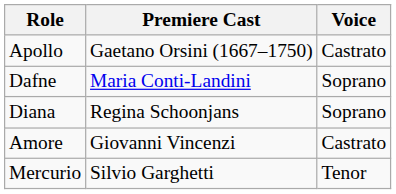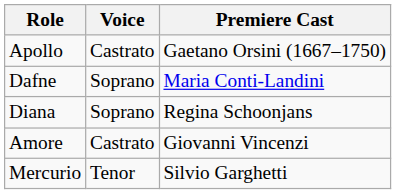 <table class="wikitable">
 <tr>
 <th>Role</th>
+<th>Voice</th>
 <th>Premiere Cast</th>
-<th>Voice</th>
 </tr>
 <tr>
 <td>Apollo</td>
+<td>Castrato</td>
 <td>Gaetano Orsini (1667–1750)</td>
-<td>Castrato</td>
 </tr>
 <tr>
 <td>Dafne</td>
+<td>Soprano</td>
 <td><a href='#'>Maria Conti-Landini</a></td>
-<td>Soprano</td>
 </tr>
 <tr>
 <td>Diana</td>
+<td>Soprano</td>
 <td>Regina Schoonjans</td>
-<td>Soprano</td>
 </tr>
 <tr>
 <td>Amore</td>
+<td>Castrato</td>
 <td>Giovanni Vincenzi</td>
-<td>Castrato</td>
 </tr>
 <tr>
 <td>Mercurio</td>
+<td>Tenor</td>
 <td>Silvio Garghetti</td>
-<td>Tenor</td>
 </tr>
 </table>
